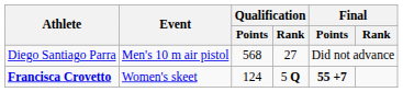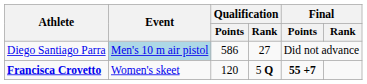 <table class="wikitable" style="font-size:90%">
 <tr>
 <th rowspan="2">Athlete</th>
 <th rowspan="2">Event</th>
 <th colspan=2>Qualification</th>
 <th colspan=2>Final</th>
 </tr>
 <tr style="font-size:95%">
 <th>Points</th>
 <th>Rank</th>
 <th>Points</th>
 <th>Rank</th>
 </tr>
 <tr align=center>
 <td align=left><a href='#'>Diego Santiago Parra</a></td>
-<td align=left><a href='#'>Men's 10 m air pistol</a></td>
-<td>568</td>
+<td align=left style="background: lightblue;"><a href='#'>Men's 10 m air pistol</a></td>
+<td>586</td>
 <td>27</td>
 <td colspan=2>Did not advance</td>
 </tr>
 <tr align=center>
 <td align=left><strong><a href='#'>Francisca Crovetto</a></strong></td>
 <td align=left><a href='#'>Women's skeet</a></td>
-<td>124</td>
+<td>120</td>
 <td>5 <strong>Q</strong></td>
 <td><strong>55 +7</strong></td>
 <td></td>
 </tr>
 </table>
